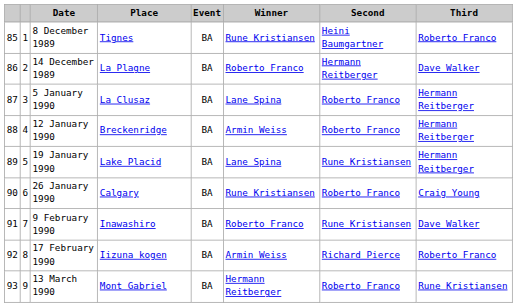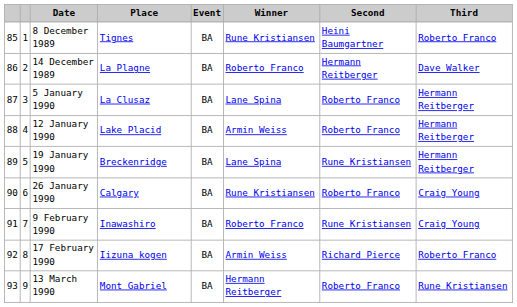 <table class="wikitable plainrowheaders" style="background:#fff; font-size:86%; line-height:16px; border:grey solid 1px; border-collapse:collapse;">
 <tr style="background:#ccc; text-align:center;">
 <th scope="col" style="background:#ccc; width=20 px;"></th>
 <th scope="col" style="background:#ccc; width=30 px;"></th>
 <th scope="col" style="background:#ccc; width:120px;">Date</th>
 <th scope="col" style="background:#ccc; width:160px;">Place</th>
 <th scope="col" style="background:#ccc; width:15px;">Event</th>
 <th scope="col" style="background:#ccc; width:185px;">Winner</th>
 <th scope="col" style="background:#ccc; width:185px;">Second</th>
 <th scope="col" style="background:#ccc; width:185px;">Third</th>
 </tr>
 <tr>
 <td align=center>85</td>
 <td align=center>1</td>
 <td>8 December 1989</td>
 <td> <a href='#'>Tignes</a></td>
 <td align=center>BA</td>
 <td> <a href='#'>Rune Kristiansen</a></td>
 <td> <a href='#'>Heini Baumgartner</a></td>
 <td> <a href='#'>Roberto Franco</a></td>
 </tr>
 <tr>
 <td align=center>86</td>
 <td align=center>2</td>
 <td>14 December 1989</td>
 <td> <a href='#'>La Plagne</a></td>
 <td align=center>BA</td>
 <td> <a href='#'>Roberto Franco</a></td>
 <td> <a href='#'>Hermann Reitberger</a></td>
 <td> <a href='#'>Dave Walker</a></td>
 </tr>
 <tr>
 <td align=center>87</td>
 <td align=center>3</td>
 <td>5 January 1990</td>
 <td> <a href='#'>La Clusaz</a></td>
 <td align=center>BA</td>
 <td> <a href='#'>Lane Spina</a></td>
 <td> <a href='#'>Roberto Franco</a></td>
 <td> <a href='#'>Hermann Reitberger</a></td>
 </tr>
 <tr>
 <td align=center>88</td>
 <td align=center>4</td>
 <td>12 January 1990</td>
-<td> <a href='#'>Breckenridge</a></td>
+<td> <a href='#'>Lake Placid</a></td>
 <td align=center>BA</td>
 <td> <a href='#'>Armin Weiss</a></td>
 <td> <a href='#'>Roberto Franco</a></td>
 <td> <a href='#'>Hermann Reitberger</a></td>
 </tr>
 <tr>
 <td align=center>89</td>
 <td align=center>5</td>
 <td>19 January 1990</td>
-<td> <a href='#'>Lake Placid</a></td>
+<td> <a href='#'>Breckenridge</a></td>
 <td align=center>BA</td>
 <td> <a href='#'>Lane Spina</a></td>
 <td> <a href='#'>Rune Kristiansen</a></td>
 <td> <a href='#'>Hermann Reitberger</a></td>
 </tr>
 <tr>
 <td align=center>90</td>
 <td align=center>6</td>
 <td>26 January 1990</td>
 <td> <a href='#'>Calgary</a></td>
 <td align=center>BA</td>
 <td> <a href='#'>Rune Kristiansen</a></td>
 <td> <a href='#'>Roberto Franco</a></td>
 <td> <a href='#'>Craig Young</a></td>
 </tr>
 <tr>
 <td align=center>91</td>
 <td align=center>7</td>
 <td>9 February 1990</td>
 <td> <a href='#'>Inawashiro</a></td>
 <td align=center>BA</td>
 <td> <a href='#'>Roberto Franco</a></td>
 <td> <a href='#'>Rune Kristiansen</a></td>
-<td> <a href='#'>Dave Walker</a></td>
+<td> <a href='#'>Craig Young</a></td>
 </tr>
 <tr>
 <td align=center>92</td>
 <td align=center>8</td>
 <td>17 February 1990</td>
 <td> <a href='#'>Iizuna kogen</a></td>
 <td align=center>BA</td>
 <td> <a href='#'>Armin Weiss</a></td>
 <td> <a href='#'>Richard Pierce</a></td>
 <td> <a href='#'>Roberto Franco</a></td>
 </tr>
 <tr>
 <td align=center>93</td>
 <td align=center>9</td>
 <td>13 March 1990</td>
 <td> <a href='#'>Mont Gabriel</a></td>
 <td align=center>BA</td>
 <td> <a href='#'>Hermann Reitberger</a></td>
 <td> <a href='#'>Roberto Franco</a></td>
 <td> <a href='#'>Rune Kristiansen</a></td>
 </tr>
 </table>
